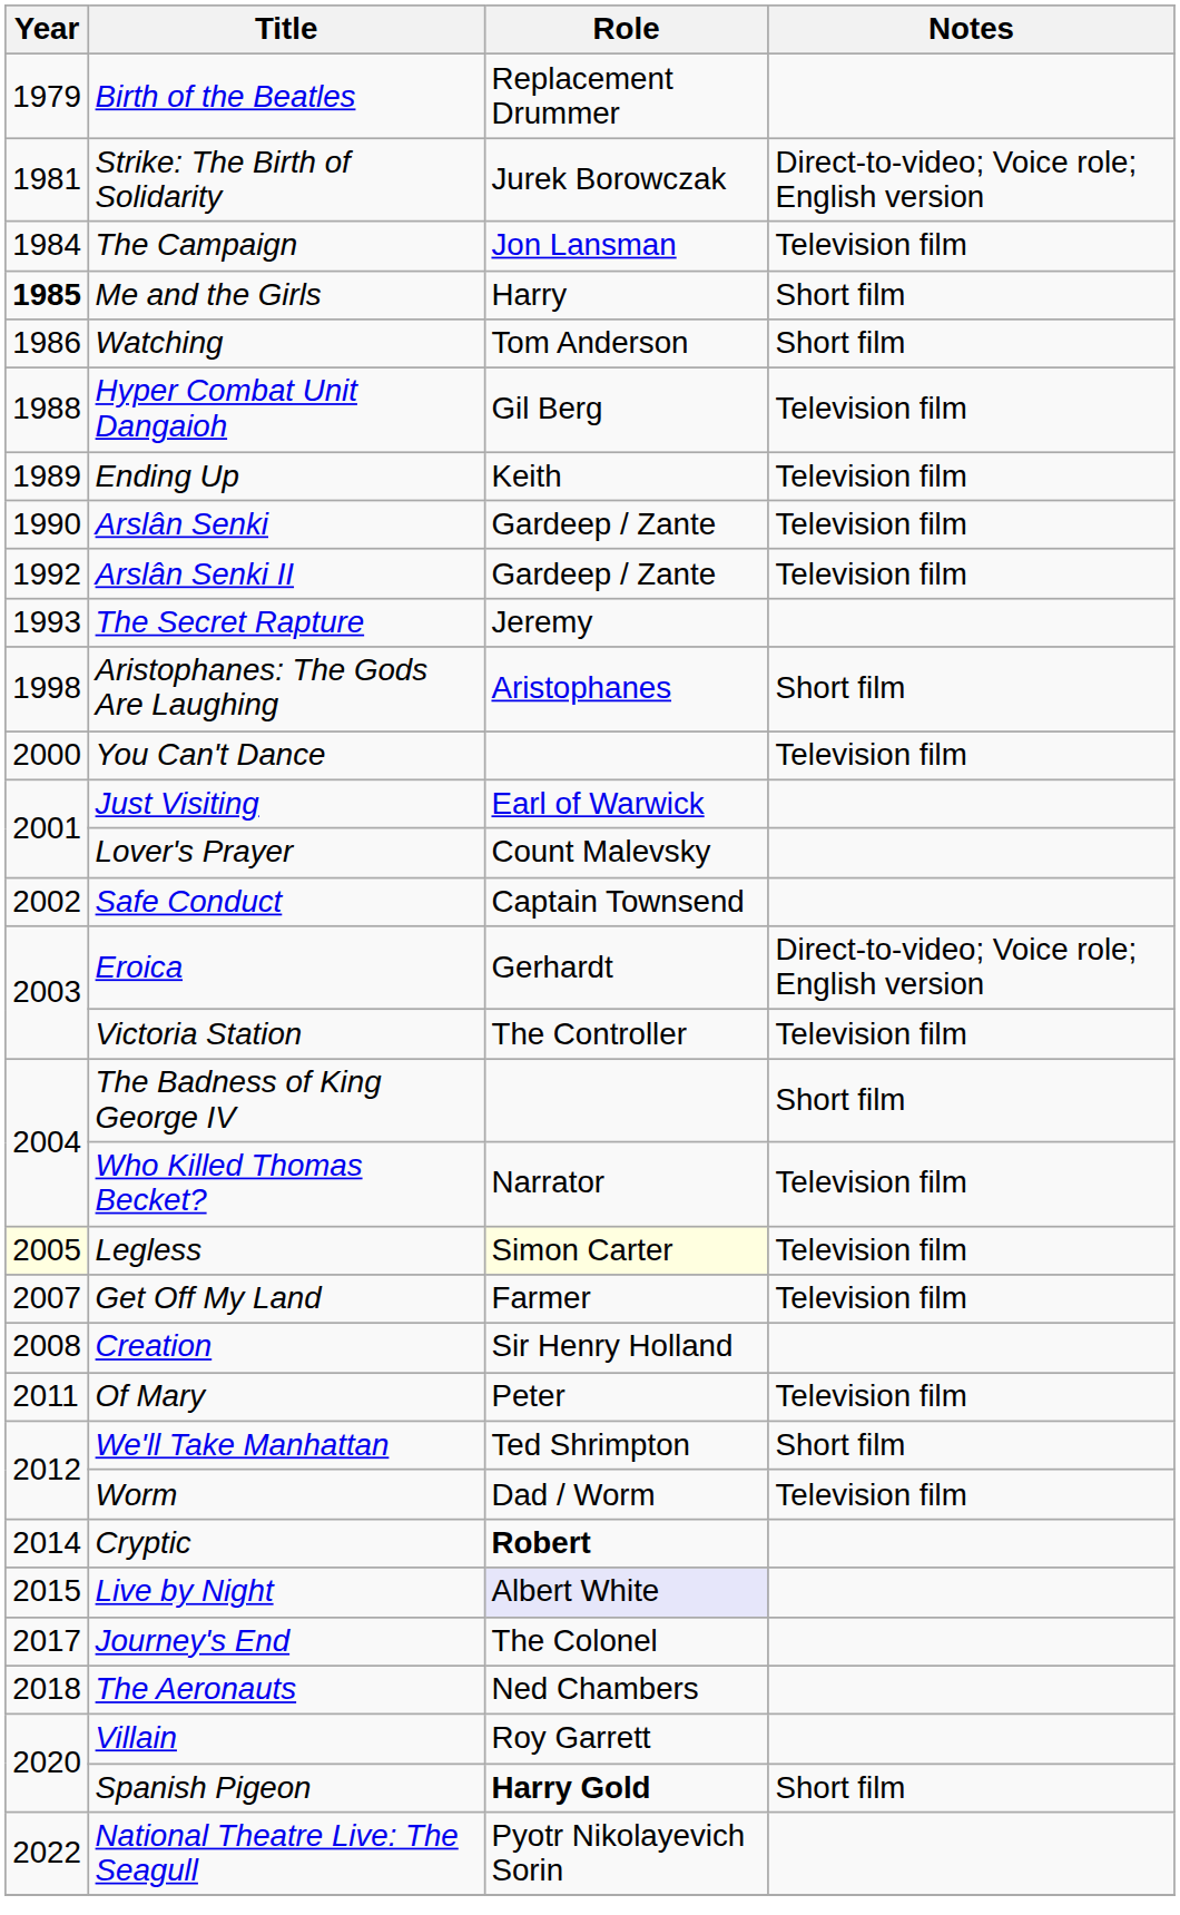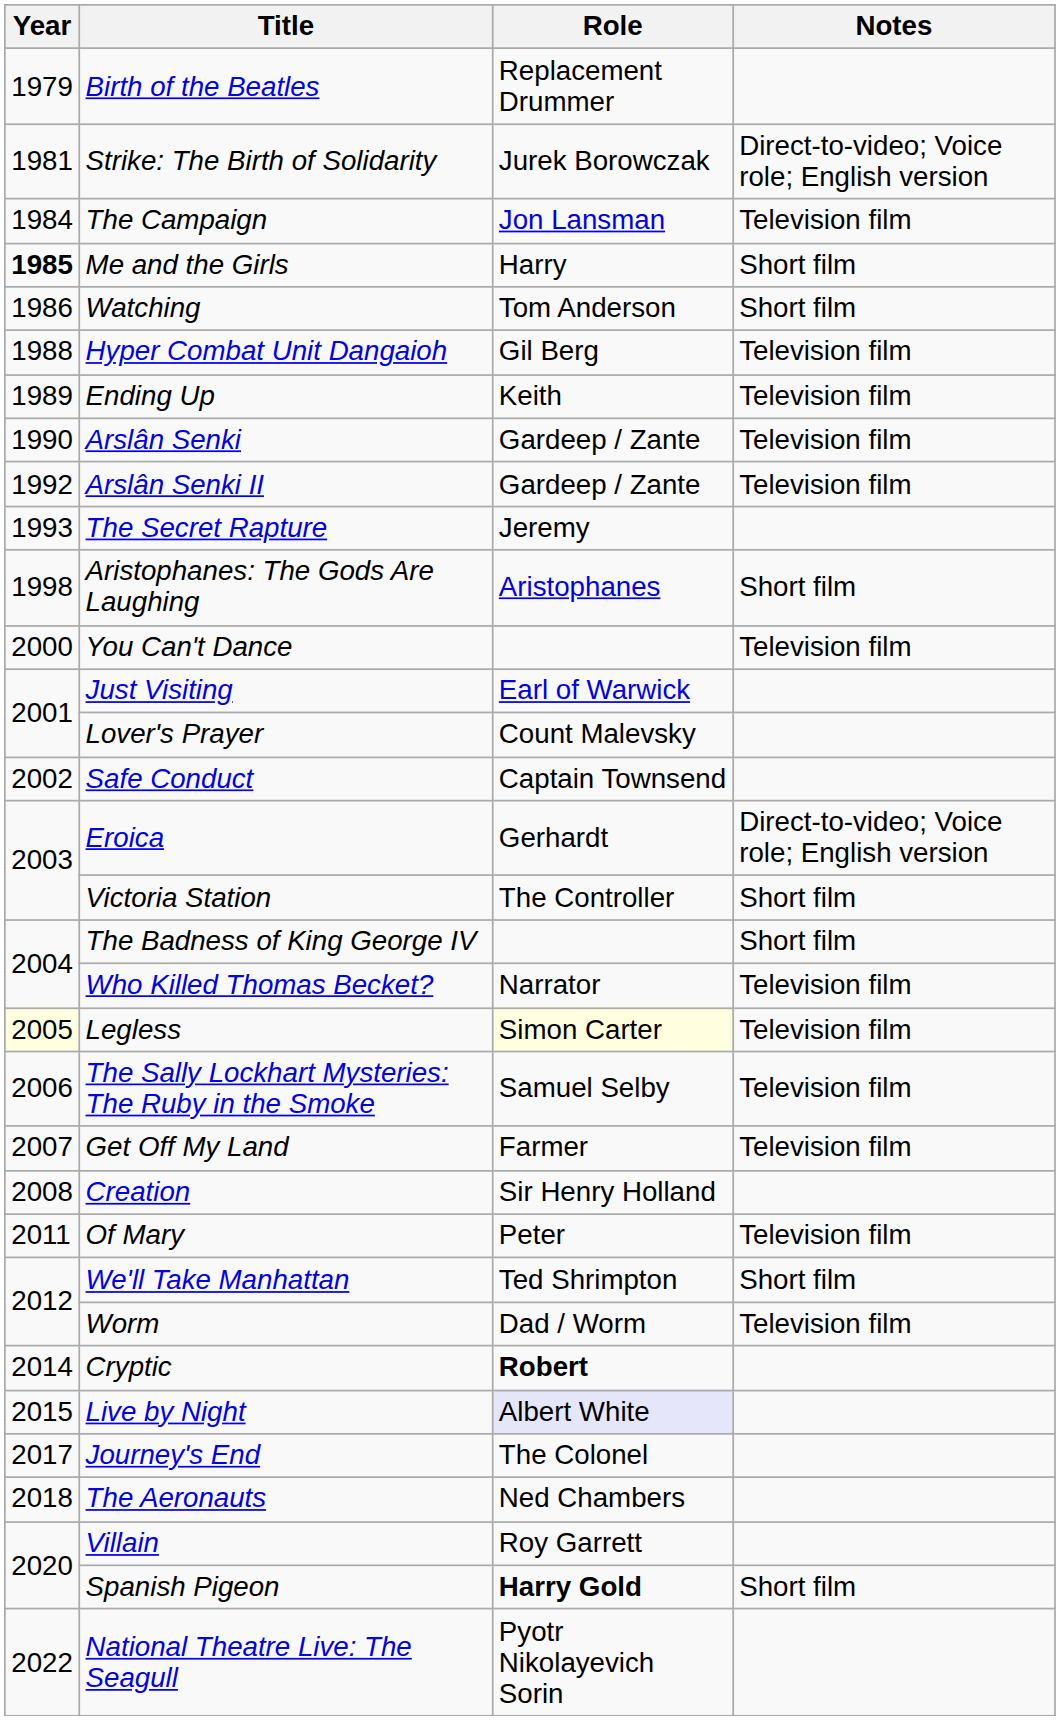 <table class="wikitable sortable">
 <tr>
 <th>Year</th>
 <th>Title</th>
 <th>Role</th>
 <th>Notes</th>
 </tr>
 <tr>
 <td>1979</td>
 <td><em><a href='#'>Birth of the Beatles</a></em></td>
 <td>Replacement Drummer</td>
 <td></td>
 </tr>
 <tr>
 <td>1981</td>
 <td><em>Strike: The Birth of Solidarity</em></td>
 <td>Jurek Borowczak</td>
 <td>Direct-to-video; Voice role; English version</td>
 </tr>
 <tr>
 <td>1984</td>
 <td><em>The Campaign</em></td>
 <td><a href='#'>Jon Lansman</a></td>
 <td>Television film</td>
 </tr>
 <tr>
 <td><strong>1985</strong></td>
 <td><em>Me and the Girls</em></td>
 <td>Harry</td>
 <td>Short film</td>
 </tr>
 <tr>
 <td>1986</td>
 <td><em>Watching</em></td>
 <td>Tom Anderson</td>
 <td>Short film</td>
 </tr>
 <tr>
 <td>1988</td>
 <td><em><a href='#'>Hyper Combat Unit Dangaioh</a></em></td>
 <td>Gil Berg</td>
 <td>Television film</td>
 </tr>
 <tr>
 <td>1989</td>
 <td><em>Ending Up</em></td>
 <td>Keith</td>
 <td>Television film</td>
 </tr>
 <tr>
 <td>1990</td>
 <td><em><a href='#'>Arslân Senki</a></em></td>
 <td>Gardeep / Zante</td>
 <td>Television film</td>
 </tr>
 <tr>
 <td>1992</td>
 <td><em><a href='#'>Arslân Senki II</a></em></td>
 <td>Gardeep / Zante</td>
 <td>Television film</td>
 </tr>
 <tr>
 <td>1993</td>
 <td><em><a href='#'>The Secret Rapture</a></em></td>
 <td>Jeremy</td>
 <td></td>
 </tr>
 <tr>
 <td>1998</td>
 <td><em>Aristophanes: The Gods Are Laughing</em></td>
 <td><a href='#'>Aristophanes</a></td>
 <td>Short film</td>
 </tr>
 <tr>
 <td>2000</td>
 <td><em>You Can't Dance</em></td>
 <td></td>
 <td>Television film</td>
 </tr>
 <tr>
 <td rowspan="2">2001</td>
 <td><em><a href='#'>Just Visiting</a></em></td>
 <td><a href='#'>Earl of Warwick</a></td>
 <td></td>
 </tr>
 <tr>
 <td><em>Lover's Prayer</em></td>
 <td>Count Malevsky</td>
 <td></td>
 </tr>
 <tr>
 <td>2002</td>
 <td><em><a href='#'>Safe Conduct</a></em></td>
 <td>Captain Townsend</td>
 <td></td>
 </tr>
 <tr>
 <td rowspan="2">2003</td>
 <td><em><a href='#'>Eroica</a></em></td>
 <td>Gerhardt</td>
 <td>Direct-to-video; Voice role; English version</td>
 </tr>
 <tr>
 <td><em>Victoria Station</em></td>
 <td>The Controller</td>
-<td>Television film</td>
+<td>Short film</td>
 </tr>
 <tr>
 <td rowspan="2">2004</td>
 <td><em>The Badness of King George IV</em></td>
 <td></td>
 <td>Short film</td>
 </tr>
 <tr>
 <td><em><a href='#'>Who Killed Thomas Becket?</a></em></td>
 <td>Narrator</td>
 <td>Television film</td>
 </tr>
 <tr>
 <td style="background: lightyellow;">2005</td>
 <td><em>Legless</em></td>
 <td style="background: lightyellow;">Simon Carter</td>
+<td>Television film</td>
+</tr>
+<tr>
+<td>2006</td>
+<td><em><a href='#'>The Sally Lockhart Mysteries: The Ruby in the Smoke</a></em></td>
+<td>Samuel Selby</td>
 <td>Television film</td>
 </tr>
 <tr>
 <td>2007</td>
 <td><em>Get Off My Land</em></td>
 <td>Farmer</td>
 <td>Television film</td>
 </tr>
 <tr>
 <td>2008</td>
 <td><em><a href='#'>Creation</a></em></td>
 <td>Sir Henry Holland</td>
 <td></td>
 </tr>
 <tr>
 <td>2011</td>
 <td><em>Of Mary</em></td>
 <td>Peter</td>
 <td>Television film</td>
 </tr>
 <tr>
 <td rowspan="2">2012</td>
 <td><em><a href='#'>We'll Take Manhattan</a></em></td>
 <td>Ted Shrimpton</td>
 <td>Short film</td>
 </tr>
 <tr>
 <td><em>Worm</em></td>
 <td>Dad / Worm</td>
 <td>Television film</td>
 </tr>
 <tr>
 <td>2014</td>
 <td><em>Cryptic</em></td>
 <td><strong>Robert</strong></td>
 <td></td>
 </tr>
 <tr>
 <td>2015</td>
 <td><em><a href='#'>Live by Night</a></em></td>
 <td style="background: lavender;">Albert White</td>
 <td></td>
 </tr>
 <tr>
 <td>2017</td>
 <td><em><a href='#'>Journey's End</a></em></td>
 <td>The Colonel</td>
 <td></td>
 </tr>
 <tr>
 <td>2018</td>
 <td><em><a href='#'>The Aeronauts</a></em></td>
 <td>Ned Chambers</td>
 <td></td>
 </tr>
 <tr>
 <td rowspan="2">2020</td>
 <td><em><a href='#'>Villain</a></em></td>
 <td>Roy Garrett</td>
 <td></td>
 </tr>
 <tr>
 <td><em>Spanish Pigeon</em></td>
 <td><strong>Harry Gold</strong></td>
 <td>Short film</td>
 </tr>
 <tr>
 <td>2022</td>
 <td><em><a href='#'>National Theatre Live: The Seagull</a></em></td>
 <td>Pyotr Nikolayevich Sorin</td>
 <td></td>
 </tr>
 <tr>
 </tr>
 </table>
